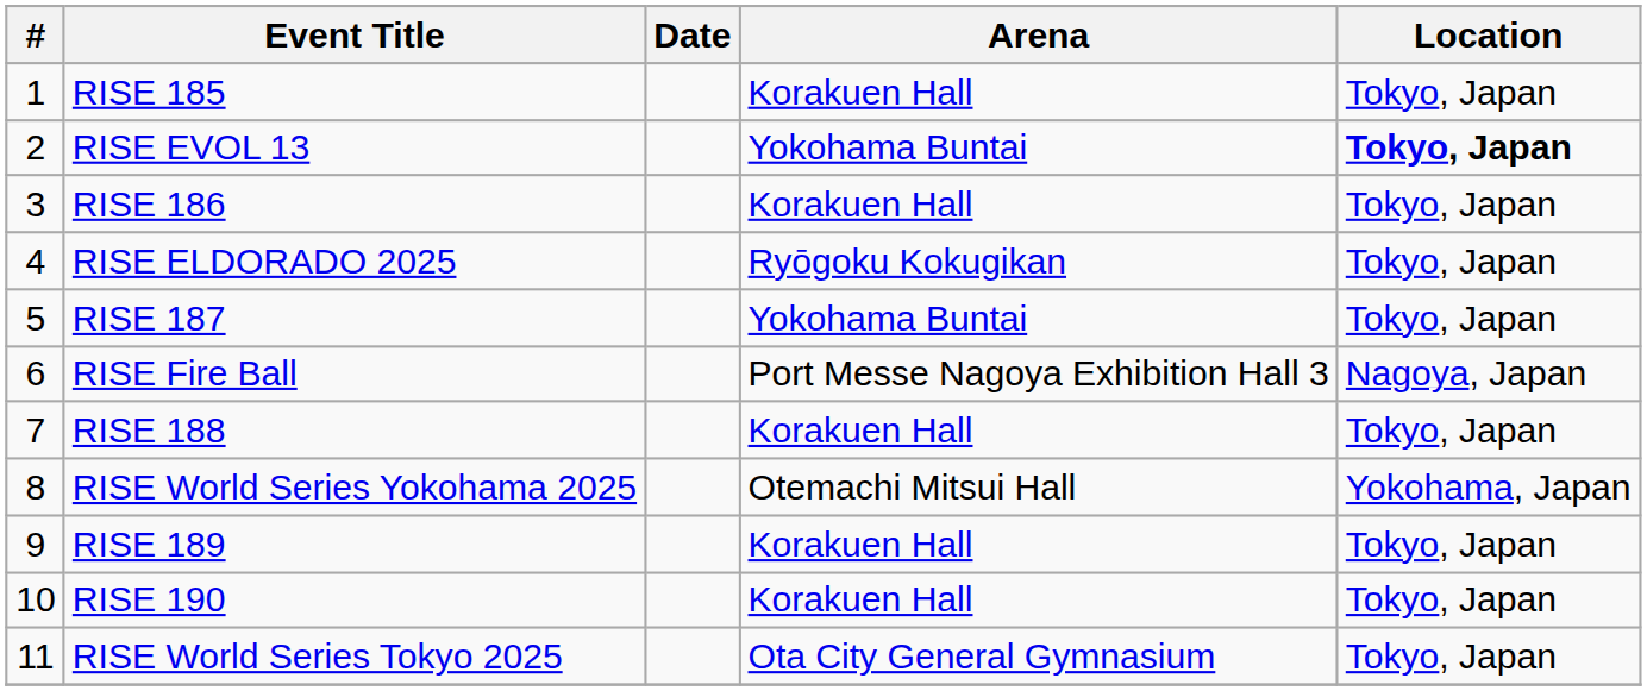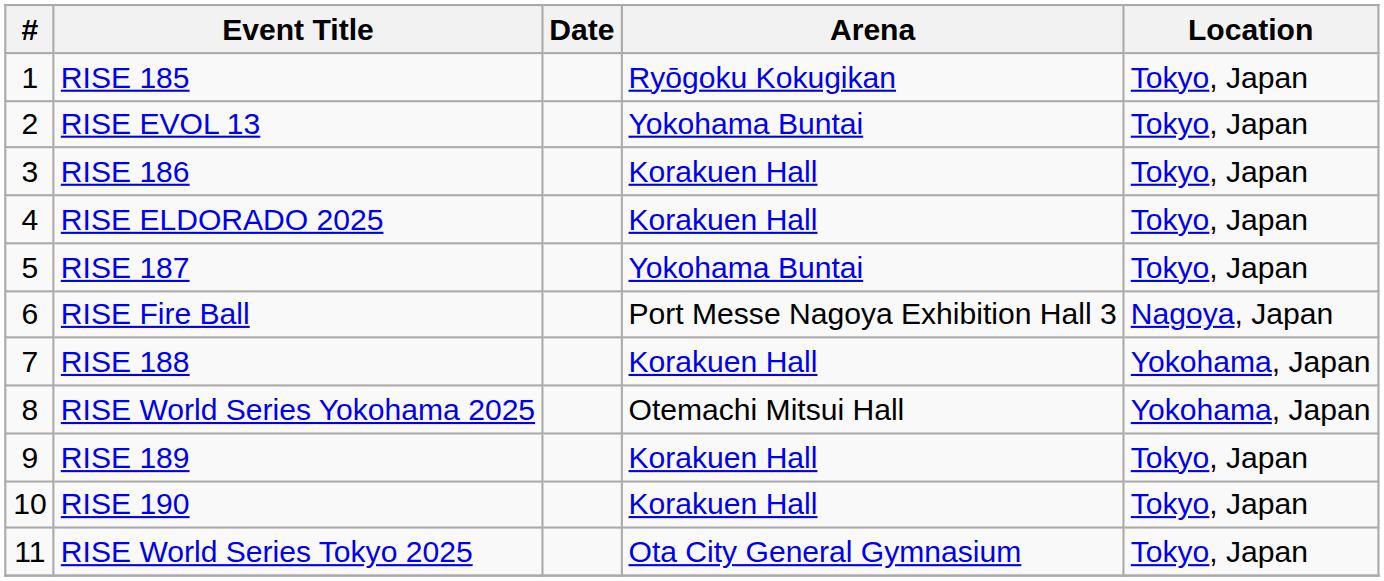 <table class="sortable wikitable succession-box" style="margin:1.0em auto; font-size:90%;">
 <tr>
 <th scope="col">#</th>
 <th scope="col">Event Title</th>
 <th scope="col">Date</th>
 <th scope="col">Arena</th>
 <th scope="col">Location</th>
 </tr>
 <tr>
 <td align=center>1</td>
 <td><a href='#'>RISE 185</a></td>
 <td></td>
-<td><a href='#'>Korakuen Hall</a></td>
+<td><a href='#'>Ryōgoku Kokugikan</a></td>
 <td> <a href='#'>Tokyo</a>, Japan</td>
 </tr>
 <tr>
 <td align=center>2</td>
 <td><a href='#'>RISE EVOL 13</a></td>
 <td></td>
 <td><a href='#'>Yokohama Buntai</a></td>
-<td><strong> <a href='#'>Tokyo</a>, Japan</strong></td>
+<td> <a href='#'>Tokyo</a>, Japan</td>
 </tr>
 <tr>
 <td align=center>3</td>
 <td><a href='#'>RISE 186</a></td>
 <td></td>
 <td><a href='#'>Korakuen Hall</a></td>
 <td> <a href='#'>Tokyo</a>, Japan</td>
 </tr>
 <tr>
 <td align=center>4</td>
 <td><a href='#'>RISE ELDORADO 2025</a></td>
 <td></td>
-<td><a href='#'>Ryōgoku Kokugikan</a></td>
+<td><a href='#'>Korakuen Hall</a></td>
 <td> <a href='#'>Tokyo</a>, Japan</td>
 </tr>
 <tr>
 <td align=center>5</td>
 <td><a href='#'>RISE 187</a></td>
 <td></td>
 <td><a href='#'>Yokohama Buntai</a></td>
 <td> <a href='#'>Tokyo</a>, Japan</td>
 </tr>
 <tr>
 <td align=center>6</td>
 <td><a href='#'>RISE Fire Ball</a></td>
 <td></td>
 <td>Port Messe Nagoya Exhibition Hall 3</td>
 <td> <a href='#'>Nagoya</a>, Japan</td>
 </tr>
 <tr>
 <td align=center>7</td>
 <td><a href='#'>RISE 188</a></td>
 <td></td>
 <td><a href='#'>Korakuen Hall</a></td>
-<td> <a href='#'>Tokyo</a>, Japan</td>
+<td> <a href='#'>Yokohama</a>, Japan</td>
 </tr>
 <tr>
 <td align=center>8</td>
 <td><a href='#'>RISE World Series Yokohama 2025</a></td>
 <td></td>
 <td>Otemachi Mitsui Hall</td>
 <td> <a href='#'>Yokohama</a>, Japan</td>
 </tr>
 <tr>
 <td align=center>9</td>
 <td><a href='#'>RISE 189</a></td>
 <td></td>
 <td><a href='#'>Korakuen Hall</a></td>
 <td> <a href='#'>Tokyo</a>, Japan</td>
 </tr>
 <tr>
 <td align=center>10</td>
 <td><a href='#'>RISE 190</a></td>
 <td></td>
 <td><a href='#'>Korakuen Hall</a></td>
 <td> <a href='#'>Tokyo</a>, Japan</td>
 </tr>
 <tr>
 <td align=center>11</td>
 <td><a href='#'>RISE World Series Tokyo 2025</a></td>
 <td></td>
 <td><a href='#'>Ota City General Gymnasium</a></td>
 <td> <a href='#'>Tokyo</a>, Japan</td>
 </tr>
 <tr>
 </tr>
 <tr>
 </tr>
 </table>
